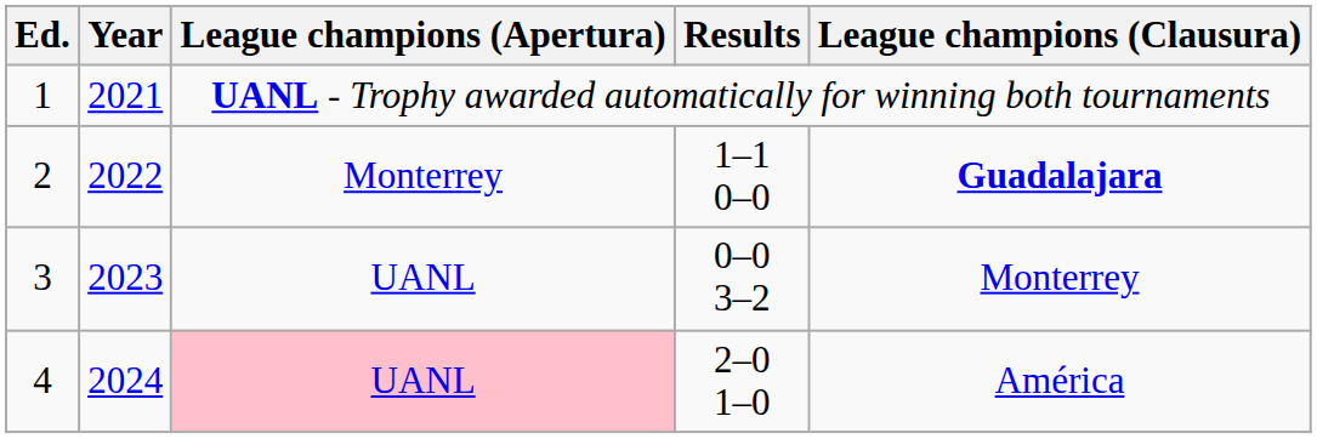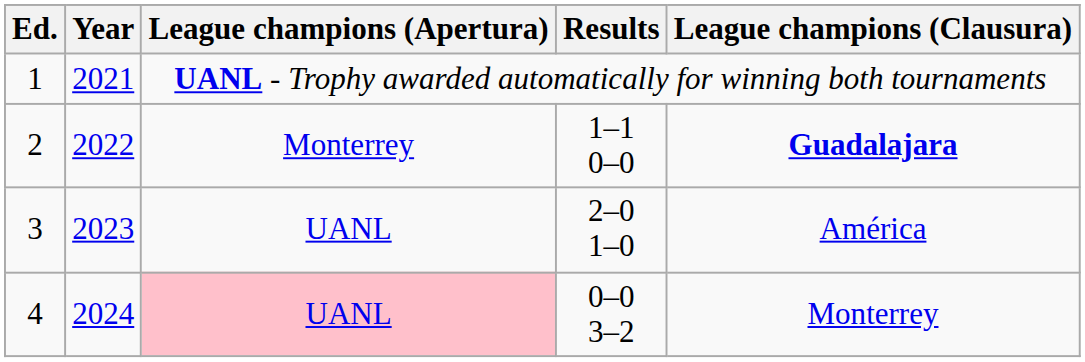 <table class="wikitable" style="text-align: center;">
 <tr>
 <th>Ed.</th>
 <th>Year</th>
 <th>League champions (Apertura)</th>
 <th>Results</th>
 <th>League champions (Clausura)</th>
 </tr>
 <tr>
 <td>1</td>
 <td><a href='#'>2021</a></td>
 <td colspan=3><strong><a href='#'>UANL</a></strong> - <em>Trophy awarded automatically for winning both tournaments</em></td>
 </tr>
 <tr>
 <td>2</td>
 <td><a href='#'>2022</a></td>
 <td><a href='#'>Monterrey</a></td>
 <td>1–1<br>0–0<br><small></small></td>
 <td><strong><a href='#'>Guadalajara</a></td>
 </tr>
 <tr>
 <td>3</td>
 <td><a href='#'>2023</a></td>
 <td></strong><a href='#'>UANL</a><strong></td>
-<td>0–0<br>3–2</td>
-<td><a href='#'>Monterrey</a></td>
+<td>2–0<br>1–0</td>
+<td><a href='#'>América</a></td>
 </tr>
 <tr>
 <td>4</td>
 <td><a href='#'>2024</a></td>
 <td style="background: pink;"></strong><a href='#'>UANL</a><strong></td>
-<td>2–0<br>1–0</td>
-<td><a href='#'>América</a></td>
+<td>0–0<br>3–2</td>
+<td><a href='#'>Monterrey</a></td>
 </tr>
 </table>
